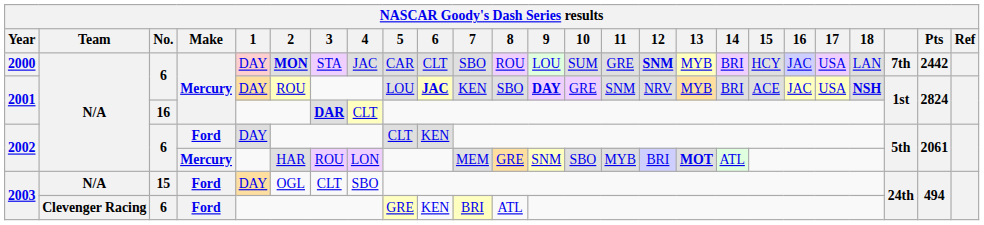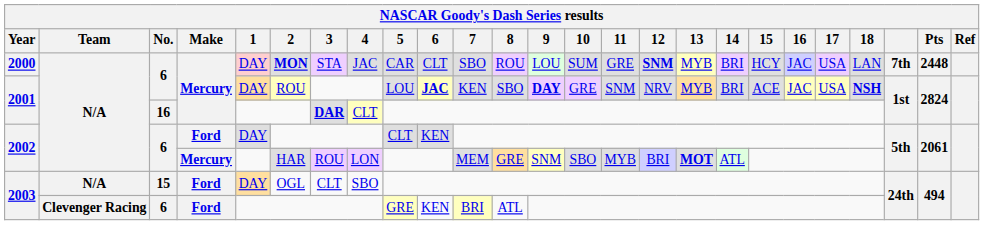 <table class="wikitable" style="text-align:center; font-size:75%">
 <tr>
 <th colspan=32><a href='#'>NASCAR Goody's Dash Series</a> results</th>
 </tr>
 <tr>
 <th>Year</th>
 <th>Team</th>
 <th>No.</th>
 <th>Make</th>
 <th>1</th>
 <th>2</th>
 <th>3</th>
 <th>4</th>
 <th>5</th>
 <th>6</th>
 <th>7</th>
 <th>8</th>
 <th>9</th>
 <th>10</th>
 <th>11</th>
 <th>12</th>
 <th>13</th>
 <th>14</th>
 <th>15</th>
 <th>16</th>
 <th>17</th>
 <th>18</th>
 <th></th>
 <th>Pts</th>
 <th>Ref</th>
 </tr>
 <tr>
 <th><a href='#'>2000</a></th>
 <th rowspan=5>N/A</th>
 <th rowspan=2>6</th>
 <th rowspan=3><a href='#'>Mercury</a></th>
 <td style="background:#FFCFCF;"><a href='#'>DAY</a><br></td>
 <td style="background:#DFDFDF;"><strong><a href='#'>MON</a></strong><br></td>
 <td style="background:#EFCFFF;"><a href='#'>STA</a><br></td>
 <td style="background:#DFDFDF;"><a href='#'>JAC</a><br></td>
 <td style="background:#DFDFDF;"><a href='#'>CAR</a><br></td>
 <td style="background:#DFDFDF;"><a href='#'>CLT</a><br></td>
 <td style="background:#DFDFDF;"><a href='#'>SBO</a><br></td>
 <td style="background:#EFCFFF;"><a href='#'>ROU</a><br></td>
 <td style="background:#DFFFDF;"><a href='#'>LOU</a><br></td>
 <td style="background:#DFDFDF;"><a href='#'>SUM</a><br></td>
 <td style="background:#DFDFDF;"><a href='#'>GRE</a><br></td>
 <td style="background:#DFDFDF;"><strong><a href='#'>SNM</a></strong><br></td>
 <td style="background:#FFFFBF;"><a href='#'>MYB</a><br></td>
 <td style="background:#EFCFFF;"><a href='#'>BRI</a><br></td>
 <td style="background:#DFDFDF;"><a href='#'>HCY</a><br></td>
 <td style="background:#CFCFFF;"><a href='#'>JAC</a><br></td>
 <td style="background:#EFCFFF;"><a href='#'>USA</a><br></td>
 <td style="background:#DFDFDF;"><a href='#'>LAN</a><br></td>
 <th>7th</th>
-<th>2442</th>
+<th>2448</th>
 <th></th>
 </tr>
 <tr>
 <th rowspan=2><a href='#'>2001</a></th>
 <td style="background:#FFDF9F;"><a href='#'>DAY</a><br></td>
 <td style="background:#FFFFBF;"><a href='#'>ROU</a><br></td>
 <td colspan=2></td>
 <td style="background:#DFDFDF;"><a href='#'>LOU</a><br></td>
 <td style="background:#FFFFBF;"><strong><a href='#'>JAC</a></strong><br></td>
 <td style="background:#DFDFDF;"><a href='#'>KEN</a><br></td>
 <td style="background:#DFDFDF;"><a href='#'>SBO</a><br></td>
 <td style="background:#EFCFFF;"><strong><a href='#'>DAY</a></strong><br></td>
 <td style="background:#EFCFFF;"><a href='#'>GRE</a><br></td>
 <td style="background:#DFDFDF;"><a href='#'>SNM</a><br></td>
 <td style="background:#DFDFDF;"><a href='#'>NRV</a><br></td>
 <td style="background:#FFDF9F;"><a href='#'>MYB</a><br></td>
 <td style="background:#DFDFDF;"><a href='#'>BRI</a><br></td>
 <td style="background:#DFDFDF;"><a href='#'>ACE</a><br></td>
 <td style="background:#FFFFBF;"><a href='#'>JAC</a><br></td>
 <td style="background:#FFFFBF;"><a href='#'>USA</a><br></td>
 <td style="background:#DFDFDF;"><strong><a href='#'>NSH</a></strong><br></td>
 <th rowspan=2>1st</th>
 <th rowspan=2>2824</th>
 <th rowspan=2></th>
 </tr>
 <tr>
 <th>16</th>
 <td colspan=2></td>
 <td style="background:#DFDFDF;"><strong><a href='#'>DAR</a></strong><br></td>
 <td style="background:#FFFFBF;"><a href='#'>CLT</a><br></td>
 <td colspan=14></td>
 </tr>
 <tr>
 <th rowspan=2><a href='#'>2002</a></th>
 <th rowspan=2>6</th>
 <th><a href='#'>Ford</a></th>
 <td style="background:#DFDFDF;"><a href='#'>DAY</a><br></td>
 <td colspan=3></td>
 <td style="background:#DFDFDF;"><a href='#'>CLT</a><br></td>
 <td style="background:#DFDFDF;"><a href='#'>KEN</a><br></td>
 <td colspan=12></td>
 <th rowspan=2>5th</th>
 <th rowspan=2>2061</th>
 <th rowspan=2></th>
 </tr>
 <tr>
 <th><a href='#'>Mercury</a></th>
 <td></td>
 <td style="background:#DFDFDF;"><a href='#'>HAR</a><br></td>
 <td style="background:#EFCFFF;"><a href='#'>ROU</a><br></td>
 <td style="background:#EFCFFF;"><a href='#'>LON</a><br></td>
 <td colspan=2></td>
 <td style="background:#DFDFDF;"><a href='#'>MEM</a><br></td>
 <td style="background:#FFDF9F;"><a href='#'>GRE</a><br></td>
 <td style="background:#FFFFBF;"><a href='#'>SNM</a><br></td>
 <td style="background:#DFDFDF;"><a href='#'>SBO</a><br></td>
 <td style="background:#DFDFDF;"><a href='#'>MYB</a><br></td>
 <td style="background:#CFCFFF;"><a href='#'>BRI</a><br></td>
 <td style="background:#DFDFDF;"><strong><a href='#'>MOT</a></strong><br></td>
 <td style="background:#DFFFDF;"><a href='#'>ATL</a><br></td>
 <td colspan=4></td>
 </tr>
 <tr>
 <th rowspan=2><a href='#'>2003</a></th>
 <th>N/A</th>
 <th>15</th>
 <th><a href='#'>Ford</a></th>
 <td style="background:#FFDF9F;"><a href='#'>DAY</a><br></td>
 <td><a href='#'>OGL</a></td>
 <td><a href='#'>CLT</a></td>
 <td><a href='#'>SBO</a></td>
 <td colspan=14></td>
 <th rowspan=2>24th</th>
 <th rowspan=2>494</th>
 <th rowspan=2></th>
 </tr>
 <tr>
 <th>Clevenger Racing</th>
 <th>6</th>
 <th><a href='#'>Ford</a></th>
 <td colspan=4></td>
 <td style="background:#FFFFBF;"><a href='#'>GRE</a><br></td>
 <td><a href='#'>KEN</a></td>
 <td style="background:#FFFFBF;"><a href='#'>BRI</a><br></td>
 <td><a href='#'>ATL</a></td>
 <td colspan=10></td>
 </tr>
 </table>
